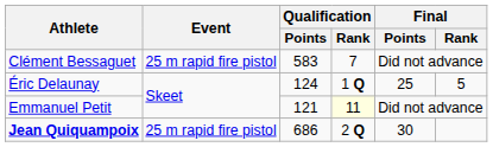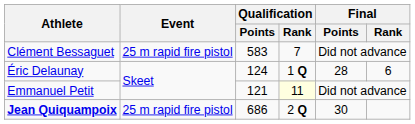 <table class="wikitable" style="font-size:90%">
 <tr>
 <th rowspan="2">Athlete</th>
 <th rowspan="2">Event</th>
 <th colspan=2>Qualification</th>
 <th colspan=2>Final</th>
 </tr>
 <tr style="font-size:95%">
 <th>Points</th>
 <th>Rank</th>
 <th>Points</th>
 <th>Rank</th>
 </tr>
 <tr align=center>
 <td align=left><a href='#'>Clément Bessaguet</a></td>
 <td align=left><a href='#'>25 m rapid fire pistol</a></td>
 <td>583</td>
 <td>7</td>
 <td colspan=2>Did not advance</td>
 </tr>
 <tr align=center>
 <td align=left><a href='#'>Éric Delaunay</a></td>
 <td align=left rowspan=2><a href='#'>Skeet</a></td>
 <td>124</td>
 <td>1 <strong>Q</strong></td>
-<td>25</td>
-<td>5</td>
+<td>28</td>
+<td>6</td>
 </tr>
 <tr align=center>
 <td align=left><a href='#'>Emmanuel Petit</a></td>
 <td>121</td>
 <td style="background: lightyellow;">11</td>
 <td colspan=2>Did not advance</td>
 </tr>
 <tr align=center>
 <td align=left><strong><a href='#'>Jean Quiquampoix</a></strong></td>
 <td align=left><a href='#'>25 m rapid fire pistol</a></td>
 <td>686</td>
 <td>2 <strong>Q</strong></td>
 <td>30</td>
 <td></td>
 </tr>
 </table>
